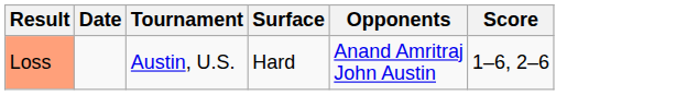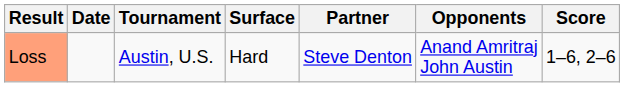 <table class="sortable wikitable">
 <tr>
 <th>Result</th>
 <th>Date</th>
 <th>Tournament</th>
 <th>Surface</th>
+<th>Partner</th>
 <th>Opponents</th>
 <th class="unsortable">Score</th>
 </tr>
 <tr>
 <td style="background:#ffa07a;">Loss</td>
 <td></td>
 <td><a href='#'>Austin</a>, U.S.</td>
 <td>Hard</td>
+<td> <a href='#'>Steve Denton</a></td>
 <td> <a href='#'>Anand Amritraj</a><br> <a href='#'>John Austin</a></td>
 <td>1–6, 2–6</td>
 </tr>
 </table>
